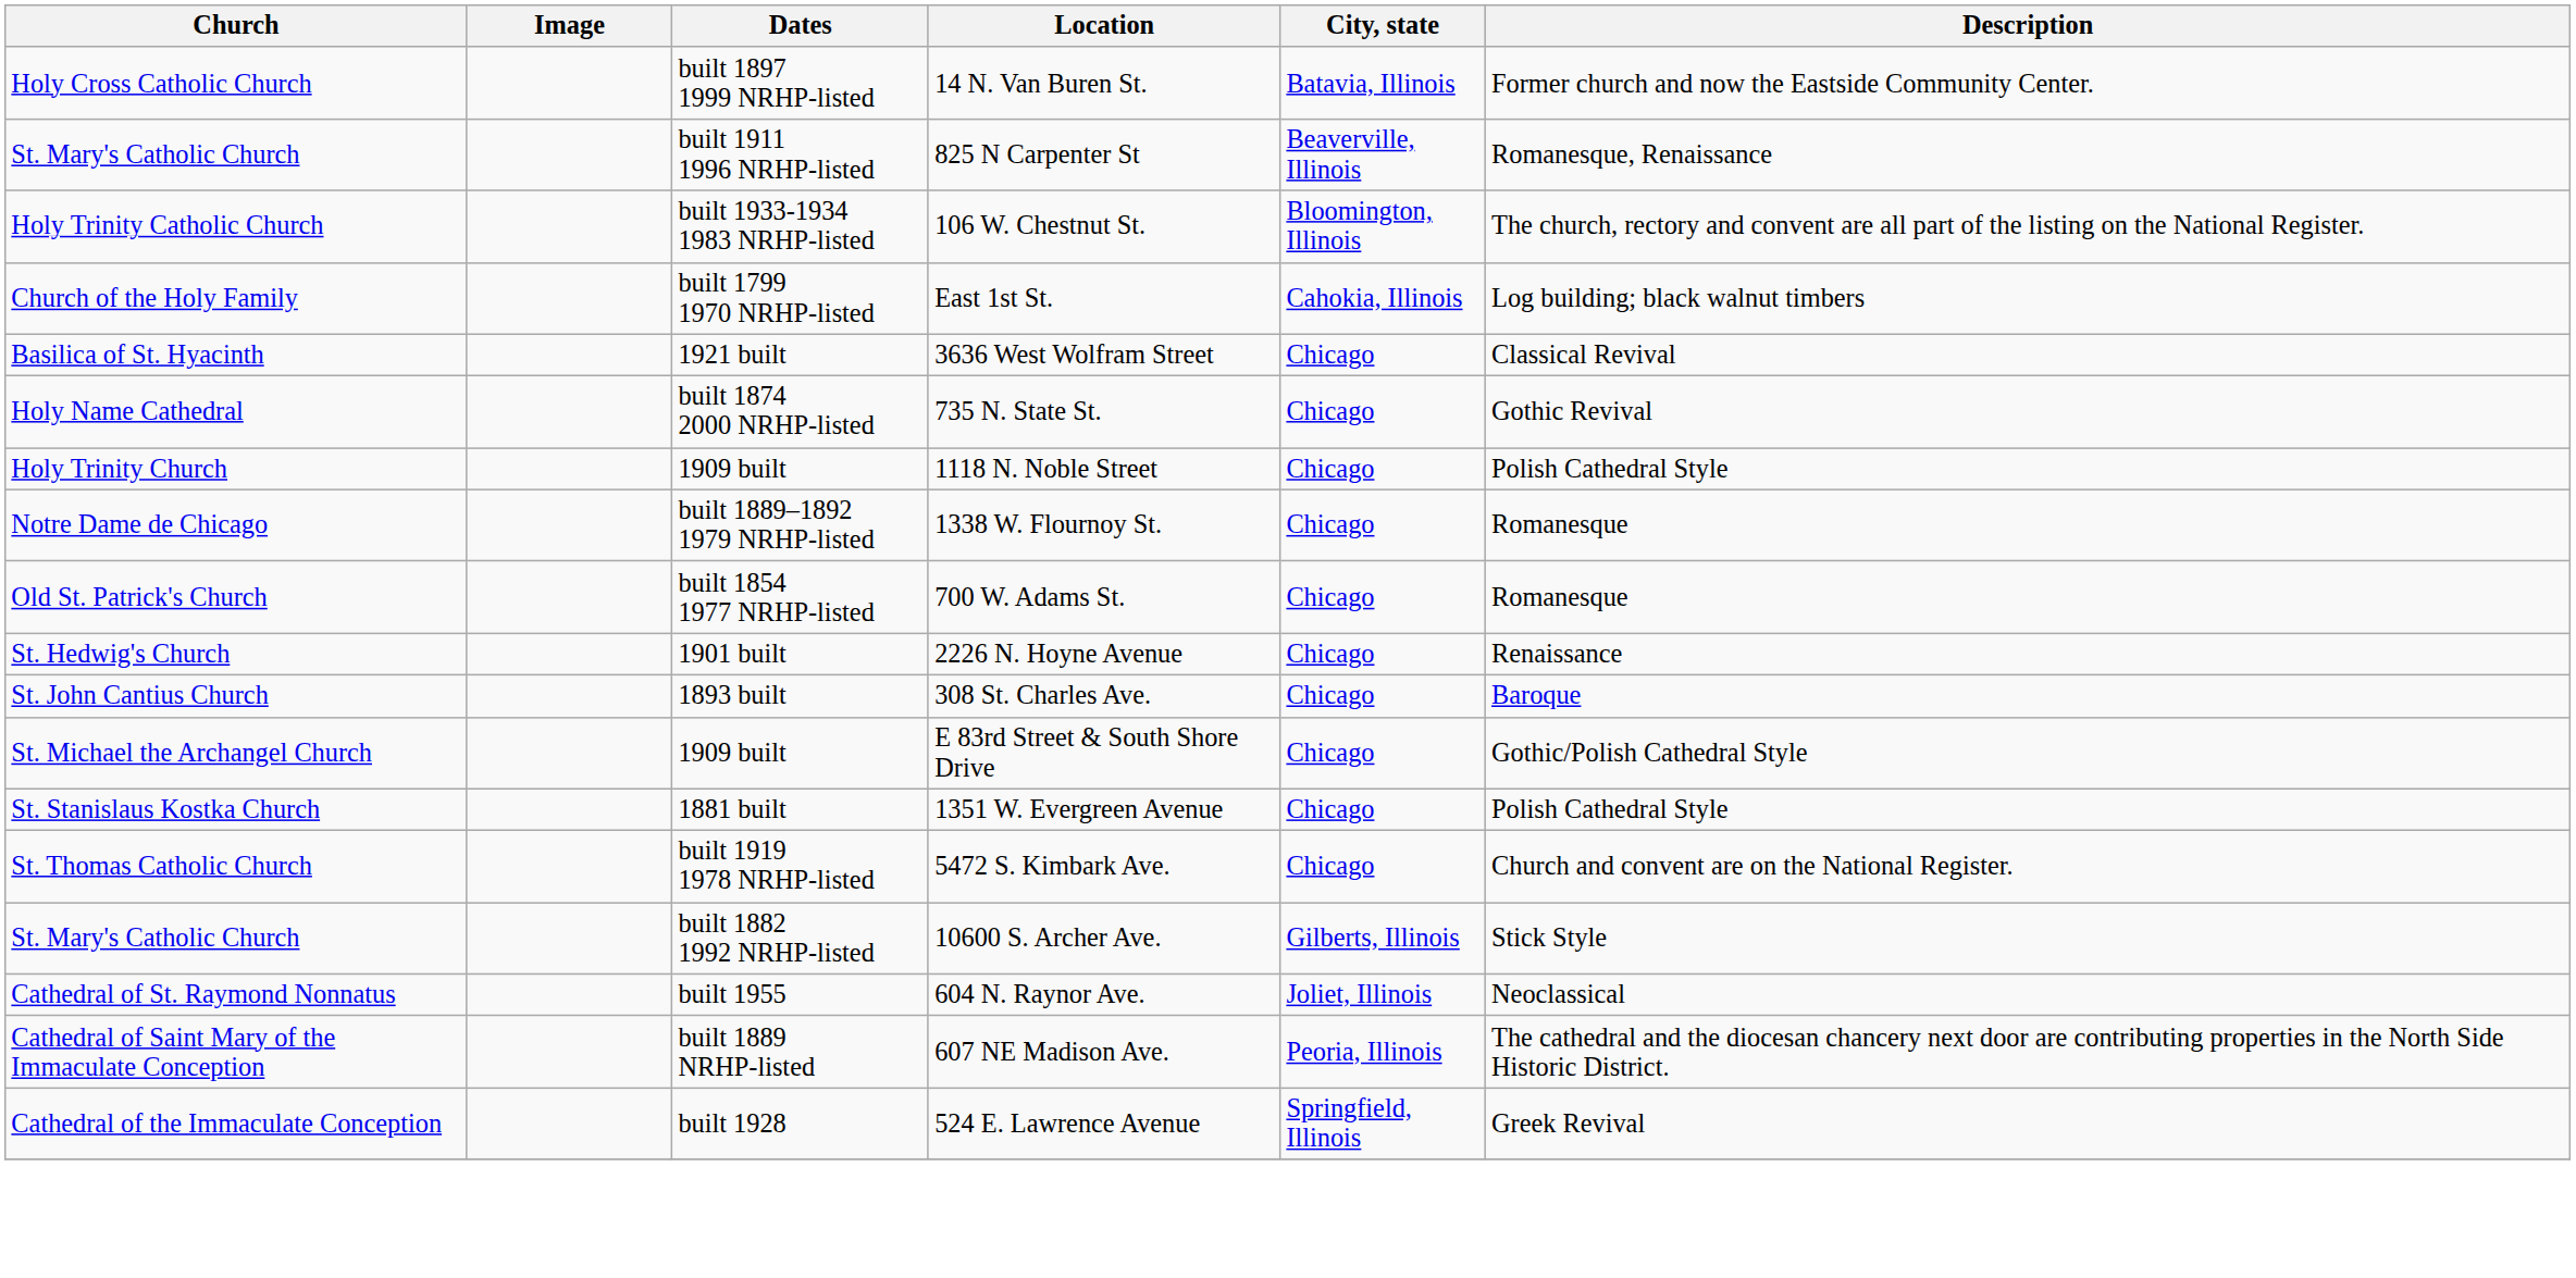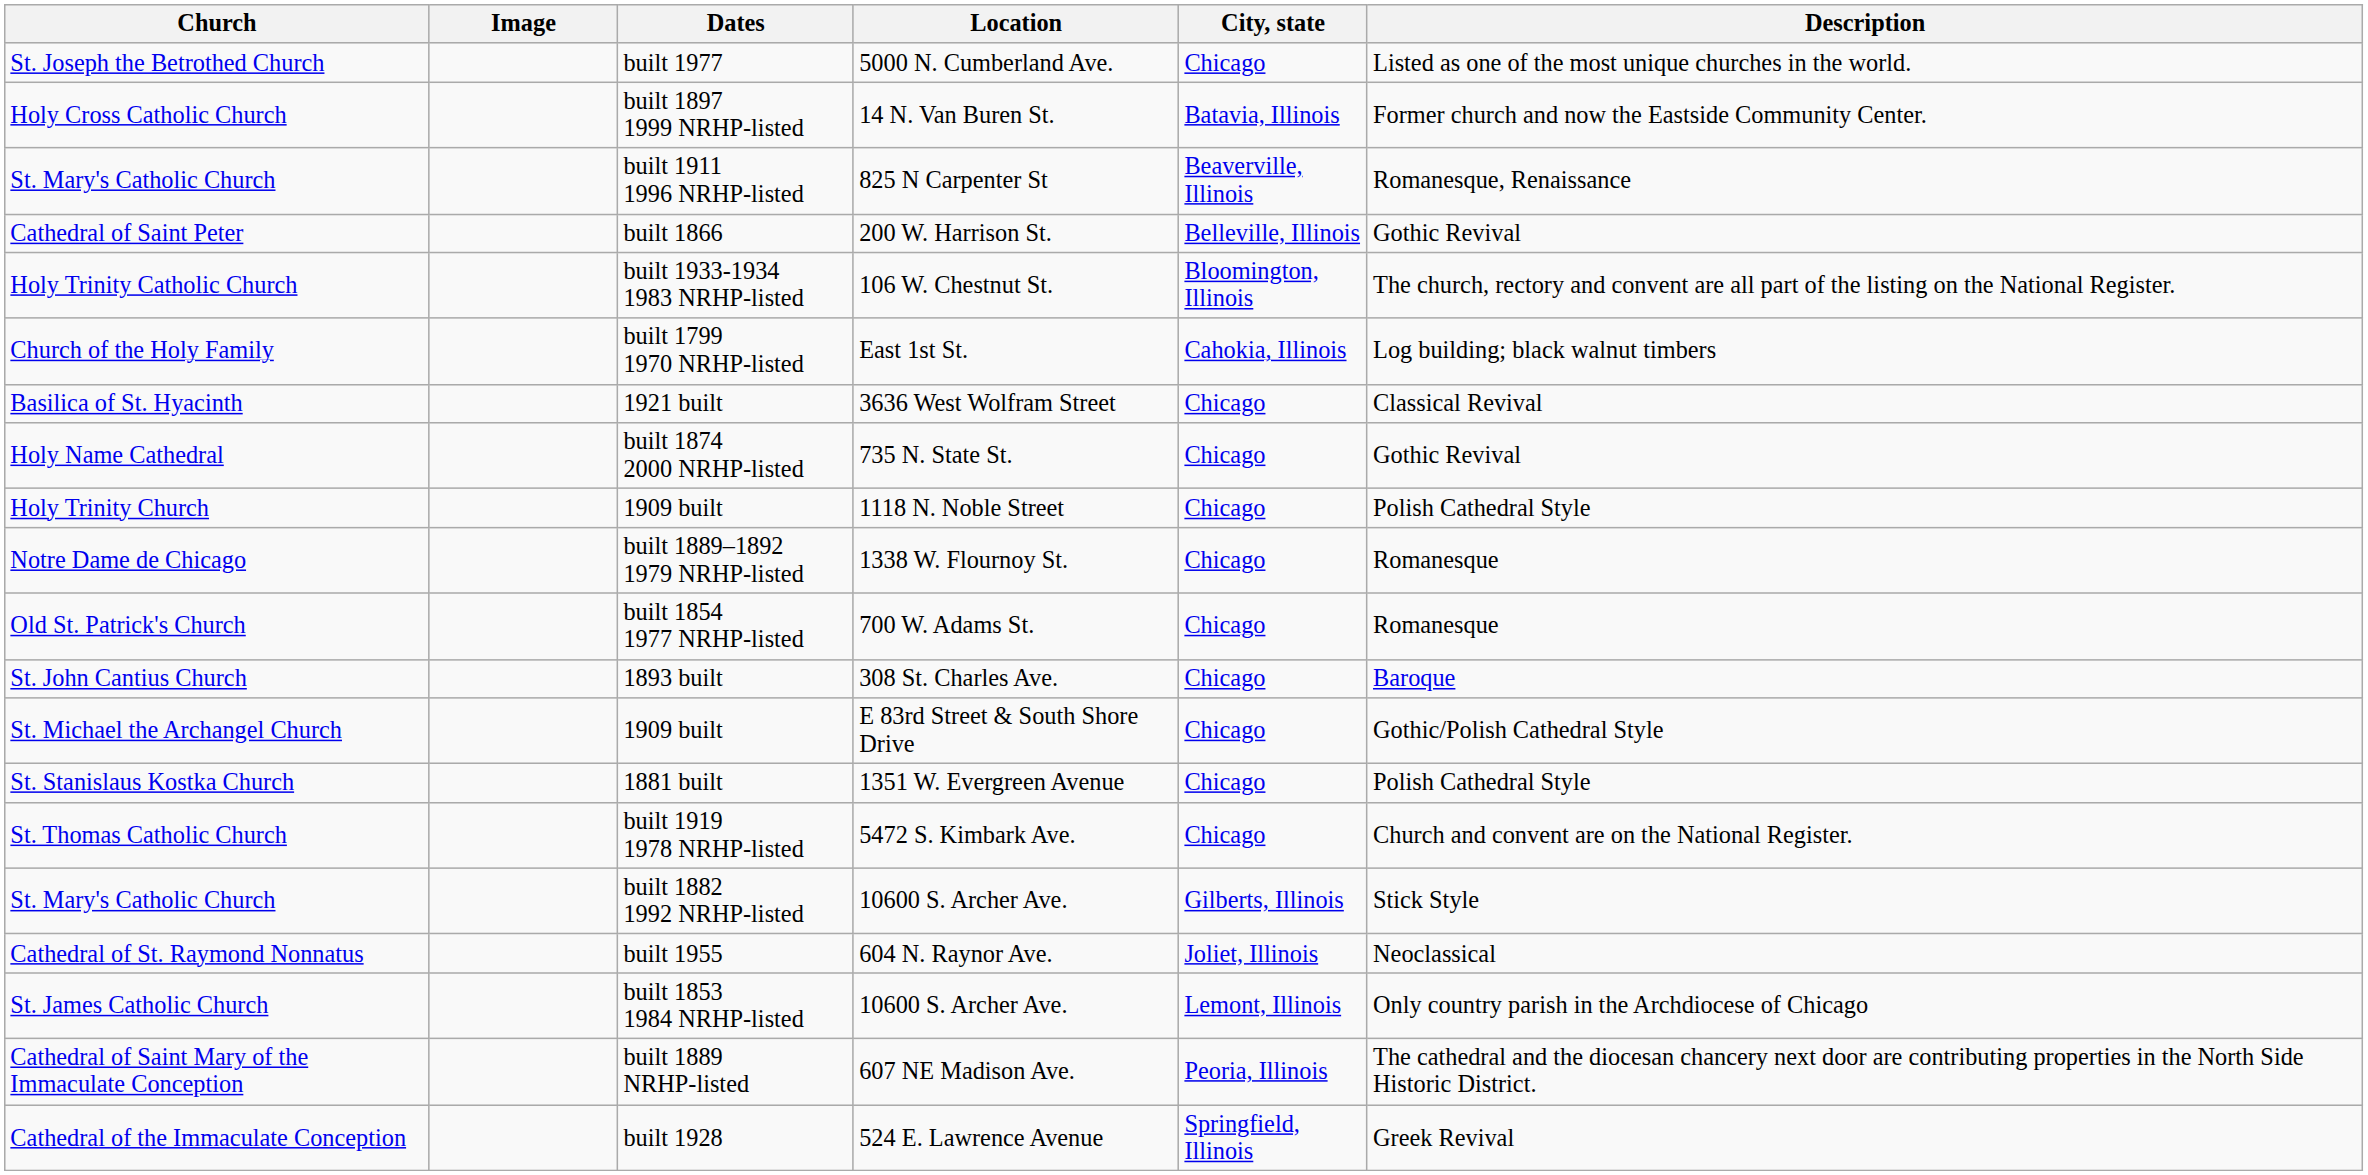 <table class="wikitable sortable" style="width:98%">
 <tr>
 <th width = 18%><strong>Church</strong></th>
 <th width = 8% class="unsortable"><strong>Image</strong></th>
 <th width = 10%><strong>Dates</strong></th>
 <th><strong>Location</strong></th>
 <th width = 8%><strong>City, state</strong></th>
 <th class="unsortable"><strong>Description</strong></th>
+</tr>
+<tr>
+<td><a href='#'>St. Joseph the Betrothed Church</a></td>
+<td></td>
+<td>built 1977<br></td>
+<td>5000 N. Cumberland Ave. <br><small></small></td>
+<td><a href='#'>Chicago</a></td>
+<td>Listed as one of the most unique churches in the world.</td>
 </tr>
 <tr>
 <td><a href='#'>Holy Cross Catholic Church</a></td>
 <td></td>
 <td>built 1897<br>1999 NRHP-listed</td>
 <td>14 N. Van Buren St.<br><small></small></td>
 <td><a href='#'>Batavia, Illinois</a></td>
 <td>Former church and now the Eastside Community Center.</td>
 </tr>
 <tr>
 <td><a href='#'>St. Mary's Catholic Church</a></td>
 <td></td>
 <td>built 1911<br>1996 NRHP-listed</td>
 <td>825 N Carpenter St</td>
 <td><a href='#'>Beaverville, Illinois</a></td>
 <td>Romanesque, Renaissance</td>
+</tr>
+<tr>
+<td><a href='#'>Cathedral of Saint Peter</a></td>
+<td></td>
+<td>built 1866</td>
+<td>200 W. Harrison St.<br><small></small></td>
+<td><a href='#'>Belleville, Illinois</a></td>
+<td>Gothic Revival</td>
 </tr>
 <tr>
 <td><a href='#'>Holy Trinity Catholic Church</a></td>
 <td></td>
 <td>built 1933-1934<br>1983 NRHP-listed</td>
 <td>106 W. Chestnut St.<br><small></small></td>
 <td><a href='#'>Bloomington, Illinois</a></td>
 <td>The church, rectory and convent are all part of the listing on the National Register.</td>
 </tr>
 <tr>
 <td><a href='#'>Church of the Holy Family</a></td>
 <td></td>
 <td>built 1799<br>1970 NRHP-listed</td>
 <td>East 1st St.<br><small></small></td>
 <td><a href='#'>Cahokia, Illinois</a></td>
 <td>Log building; black walnut timbers</td>
 </tr>
 <tr>
 <td><a href='#'>Basilica of St. Hyacinth</a></td>
 <td></td>
 <td>1921 built</td>
 <td>3636 West Wolfram Street</td>
 <td><a href='#'>Chicago</a></td>
 <td>Classical Revival</td>
 </tr>
 <tr>
 <td><a href='#'>Holy Name Cathedral</a></td>
 <td></td>
 <td>built 1874<br>2000 NRHP-listed</td>
 <td>735 N. State St.<br><small></small></td>
 <td><a href='#'>Chicago</a></td>
 <td>Gothic Revival</td>
 </tr>
 <tr>
 <td><a href='#'>Holy Trinity Church</a></td>
 <td></td>
 <td>1909 built</td>
 <td>1118 N. Noble Street</td>
 <td><a href='#'>Chicago</a></td>
 <td>Polish Cathedral Style</td>
 </tr>
 <tr>
 <td><a href='#'>Notre Dame de Chicago</a></td>
 <td></td>
 <td>built 1889–1892<br>1979 NRHP-listed</td>
 <td>1338 W. Flournoy St.<br><small></small></td>
 <td><a href='#'>Chicago</a></td>
 <td>Romanesque</td>
 </tr>
 <tr>
 <td><a href='#'>Old St. Patrick's Church</a></td>
 <td></td>
 <td>built 1854<br>1977 NRHP-listed</td>
 <td>700 W. Adams St.<br><small></small></td>
 <td><a href='#'>Chicago</a></td>
 <td>Romanesque</td>
 </tr>
 <tr>
-<td><a href='#'>St. Hedwig's Church</a></td>
-<td></td>
-<td>1901 built</td>
-<td>2226 N. Hoyne Avenue</td>
-<td><a href='#'>Chicago</a></td>
-<td>Renaissance</td>
-</tr>
-<tr>
 <td><a href='#'>St. John Cantius Church</a></td>
 <td></td>
 <td>1893 built</td>
 <td>308 St. Charles Ave.<br><small></small></td>
 <td><a href='#'>Chicago</a></td>
 <td><a href='#'>Baroque</a></td>
 </tr>
 <tr>
 <td><a href='#'>St. Michael the Archangel Church</a></td>
 <td></td>
 <td>1909 built</td>
 <td>E 83rd Street & South Shore Drive</td>
 <td><a href='#'>Chicago</a></td>
 <td>Gothic/Polish Cathedral Style</td>
 </tr>
 <tr>
 <td><a href='#'>St. Stanislaus Kostka Church</a></td>
 <td></td>
 <td>1881 built</td>
 <td>1351 W. Evergreen Avenue</td>
 <td><a href='#'>Chicago</a></td>
 <td>Polish Cathedral Style</td>
 </tr>
 <tr>
 <td><a href='#'>St. Thomas Catholic Church</a></td>
 <td></td>
 <td>built 1919<br>1978 NRHP-listed</td>
 <td>5472 S. Kimbark Ave.<br><small></small></td>
 <td><a href='#'>Chicago</a></td>
 <td>Church and convent are on the National Register.</td>
 </tr>
 <tr>
 <td><a href='#'>St. Mary's Catholic Church</a></td>
 <td></td>
 <td>built 1882<br>1992 NRHP-listed</td>
 <td>10600 S. Archer Ave.<br><small></small></td>
 <td><a href='#'>Gilberts, Illinois</a></td>
 <td>Stick Style</td>
 </tr>
 <tr>
 <td><a href='#'>Cathedral of St. Raymond Nonnatus</a></td>
 <td></td>
 <td>built 1955</td>
 <td>604 N. Raynor Ave.<br><small></small></td>
 <td><a href='#'>Joliet, Illinois</a></td>
 <td>Neoclassical</td>
 </tr>
 <tr>
+<td><a href='#'>St. James Catholic Church</a></td>
+<td></td>
+<td>built 1853<br>1984 NRHP-listed</td>
+<td>10600 S. Archer Ave.<br><small></small></td>
+<td><a href='#'>Lemont, Illinois</a></td>
+<td>Only country parish in the Archdiocese of Chicago</td>
+</tr>
+<tr>
 <td><a href='#'>Cathedral of Saint Mary of the Immaculate Conception</a></td>
 <td></td>
 <td>built 1889<br> NRHP-listed</td>
 <td>607 NE Madison Ave.<br><small></small></td>
 <td><a href='#'>Peoria, Illinois</a></td>
 <td>The cathedral and the diocesan chancery next door are contributing properties in the North Side Historic District.</td>
 </tr>
 <tr>
 <td><a href='#'>Cathedral of the Immaculate Conception</a></td>
 <td></td>
 <td>built 1928</td>
 <td>524 E. Lawrence Avenue<br><small></small></td>
 <td><a href='#'>Springfield, Illinois</a></td>
 <td>Greek Revival</td>
 </tr>
 <tr>
 </tr>
 </table>
